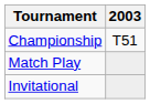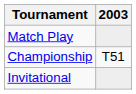 <table class="wikitable" style="text-align:center;">
 <tr>
 <th>Tournament</th>
 <th>2003</th>
 </tr>
 <tr>
+<td align="left"><a href='#'>Match Play</a></td>
+<td style="background:#eeeeee;"></td>
+</tr>
+<tr>
 <td align="left"><a href='#'>Championship</a></td>
 <td>T51</td>
-</tr>
-<tr>
-<td align="left"><a href='#'>Match Play</a></td>
-<td style="background:#eeeeee;"></td>
 </tr>
 <tr>
 <td align="left"><a href='#'>Invitational</a></td>
 <td style="background:#eeeeee;"></td>
 </tr>
 </table>
